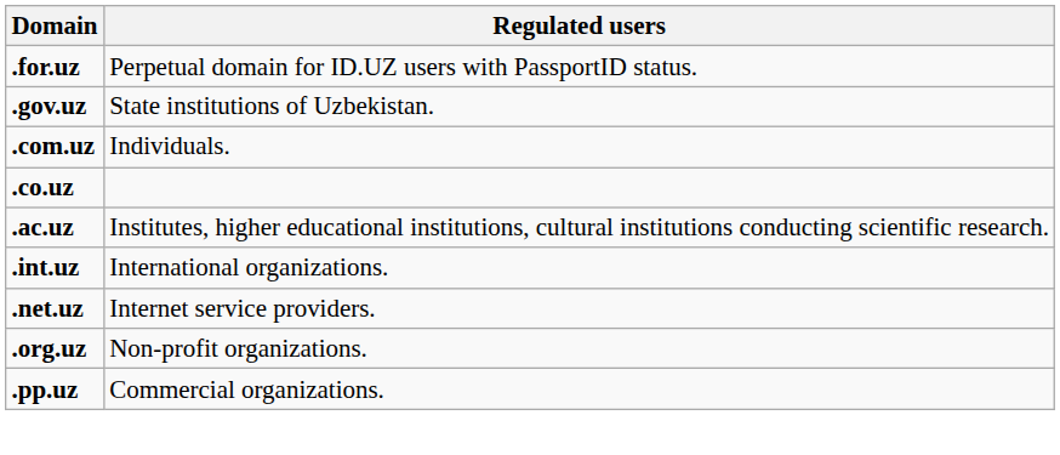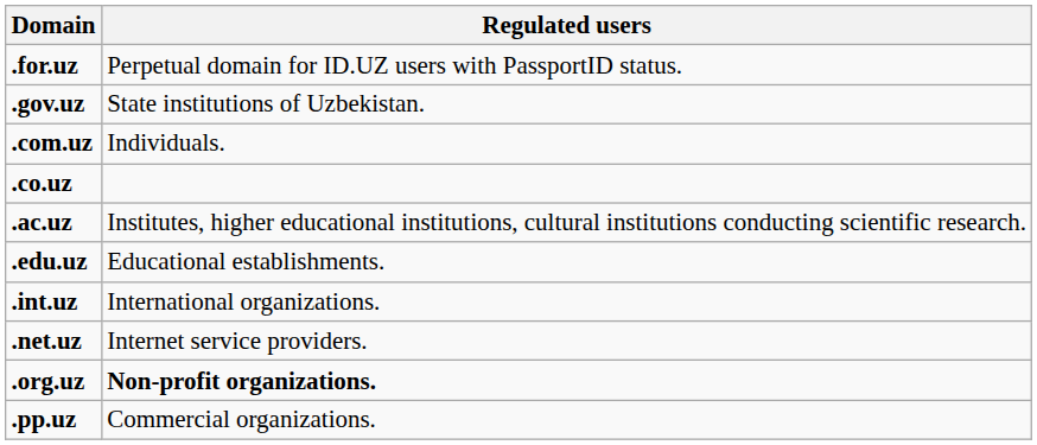 <table class="wikitable">
 <tr>
 <th>Domain</th>
 <th>Regulated users</th>
 </tr>
 <tr>
 <td><strong>.for.uz</strong></td>
 <td>Perpetual domain for ID.UZ users with PassportID status.</td>
 </tr>
 <tr>
 <td><strong>.gov.uz</strong></td>
 <td>State institutions of Uzbekistan.</td>
 </tr>
 <tr>
 <td><strong>.com.uz</strong></td>
 <td>Individuals.</td>
 </tr>
 <tr>
 <td><strong>.co.uz</strong></td>
 <td></td>
 </tr>
 <tr>
 <td><strong>.ac.uz</strong></td>
 <td>Institutes, higher educational institutions, cultural institutions conducting scientific research.</td>
 </tr>
 <tr>
+<td><strong>.edu.uz</strong></td>
+<td>Educational establishments.</td>
+</tr>
+<tr>
 <td><strong>.int.uz</strong></td>
 <td>International organizations.</td>
 </tr>
 <tr>
 <td><strong>.net.uz</strong></td>
 <td>Internet service providers.</td>
 </tr>
 <tr>
 <td><strong>.org.uz</strong></td>
-<td>Non-profit organizations.</td>
+<td><strong>Non-profit organizations.</strong></td>
 </tr>
 <tr>
 <td><strong>.pp.uz</strong></td>
 <td>Commercial organizations.</td>
 </tr>
 </table>
